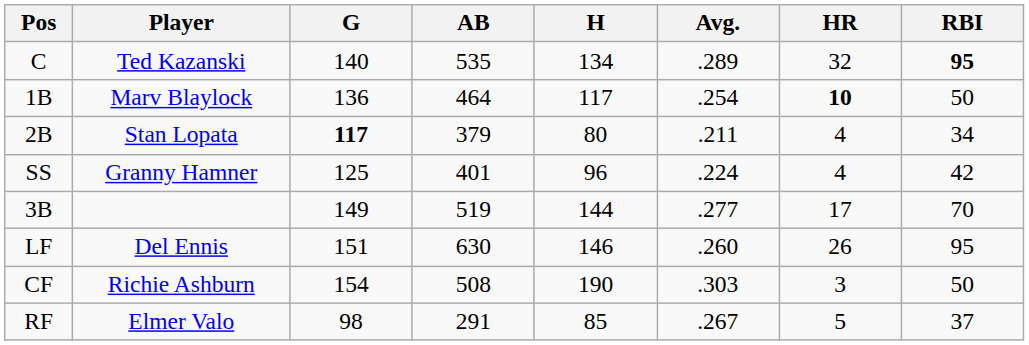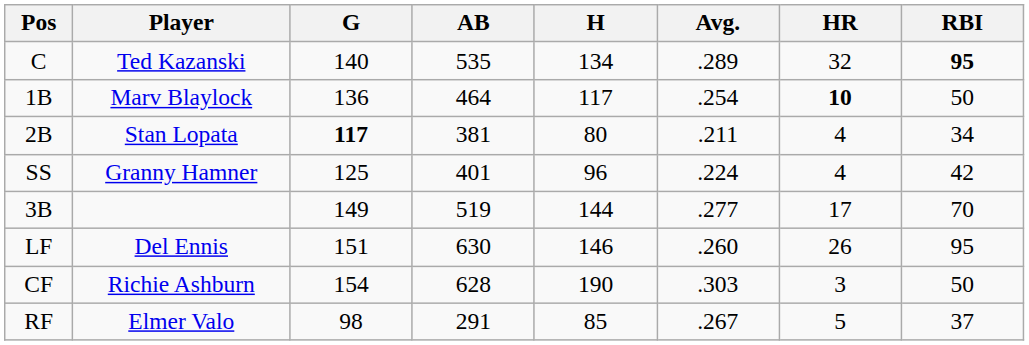 <table class="wikitable sortable">
 <tr>
 <th bgcolor="#DDDDFF" width="5%">Pos</th>
 <th bgcolor="#DDDDFF" width="16%">Player</th>
 <th bgcolor="#DDDDFF" width="9%">G</th>
 <th bgcolor="#DDDDFF" width="9%">AB</th>
 <th bgcolor="#DDDDFF" width="9%">H</th>
 <th bgcolor="#DDDDFF" width="9%">Avg.</th>
 <th bgcolor="#DDDDFF" width="9%">HR</th>
 <th bgcolor="#DDDDFF" width="9%">RBI</th>
 </tr>
 <tr align="center">
 <td>C</td>
 <td><a href='#'>Ted Kazanski</a></td>
 <td>140</td>
 <td>535</td>
 <td>134</td>
 <td>.289</td>
 <td>32</td>
 <td><strong>95</strong></td>
 </tr>
 <tr align="center">
 <td>1B</td>
 <td><a href='#'>Marv Blaylock</a></td>
 <td>136</td>
 <td>464</td>
 <td>117</td>
 <td>.254</td>
 <td><strong>10</strong></td>
 <td>50</td>
 </tr>
 <tr align="center">
 <td>2B</td>
 <td><a href='#'>Stan Lopata</a></td>
 <td><strong>117</strong></td>
-<td>379</td>
+<td>381</td>
 <td>80</td>
 <td>.211</td>
 <td>4</td>
 <td>34</td>
 </tr>
 <tr align="center">
 <td>SS</td>
 <td><a href='#'>Granny Hamner</a></td>
 <td>125</td>
 <td>401</td>
 <td>96</td>
 <td>.224</td>
 <td>4</td>
 <td>42</td>
 </tr>
 <tr align="center">
 <td>3B</td>
 <td></td>
 <td>149</td>
 <td>519</td>
 <td>144</td>
 <td>.277</td>
 <td>17</td>
 <td>70</td>
 </tr>
 <tr align="center">
 <td>LF</td>
 <td><a href='#'>Del Ennis</a></td>
 <td>151</td>
 <td>630</td>
 <td>146</td>
 <td>.260</td>
 <td>26</td>
 <td>95</td>
 </tr>
 <tr align="center">
 <td>CF</td>
 <td><a href='#'>Richie Ashburn</a></td>
 <td>154</td>
-<td>508</td>
+<td>628</td>
 <td>190</td>
 <td>.303</td>
 <td>3</td>
 <td>50</td>
 </tr>
 <tr align="center">
 <td>RF</td>
 <td><a href='#'>Elmer Valo</a></td>
 <td>98</td>
 <td>291</td>
 <td>85</td>
 <td>.267</td>
 <td>5</td>
 <td>37</td>
 </tr>
 </table>
